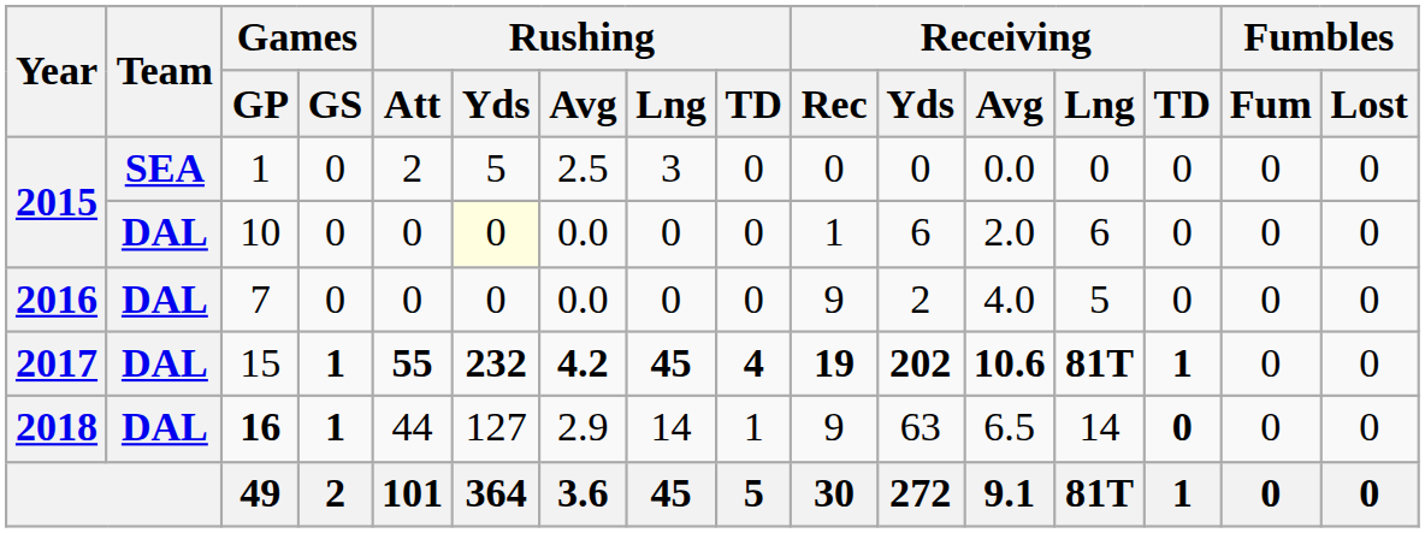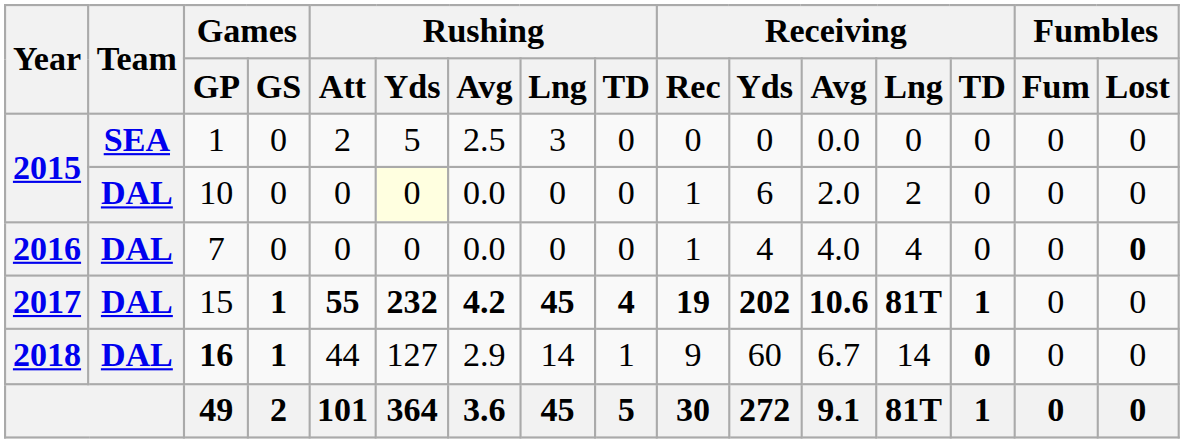 <table class=wikitable style="text-align:center;">
 <tr>
 <th rowspan="2">Year</th>
 <th rowspan="2">Team</th>
 <th colspan="2">Games</th>
 <th colspan="5">Rushing</th>
 <th colspan="5">Receiving</th>
 <th colspan="2">Fumbles</th>
 </tr>
 <tr>
 <th>GP</th>
 <th>GS</th>
 <th>Att</th>
 <th>Yds</th>
 <th>Avg</th>
 <th>Lng</th>
 <th>TD</th>
 <th>Rec</th>
 <th>Yds</th>
 <th>Avg</th>
 <th>Lng</th>
 <th>TD</th>
 <th>Fum</th>
 <th>Lost</th>
 </tr>
 <tr>
 <th rowspan="2"><a href='#'>2015</a></th>
 <th><a href='#'>SEA</a></th>
 <td>1</td>
 <td>0</td>
 <td>2</td>
 <td>5</td>
 <td>2.5</td>
 <td>3</td>
 <td>0</td>
 <td>0</td>
 <td>0</td>
 <td>0.0</td>
 <td>0</td>
 <td>0</td>
 <td>0</td>
 <td>0</td>
 </tr>
 <tr>
 <th><a href='#'>DAL</a></th>
 <td>10</td>
 <td>0</td>
 <td>0</td>
 <td style="background: lightyellow;">0</td>
 <td>0.0</td>
 <td>0</td>
 <td>0</td>
 <td>1</td>
 <td>6</td>
 <td>2.0</td>
-<td>6</td>
+<td>2</td>
 <td>0</td>
 <td>0</td>
 <td>0</td>
 </tr>
 <tr>
 <th><a href='#'>2016</a></th>
 <th><a href='#'>DAL</a></th>
 <td>7</td>
 <td>0</td>
 <td>0</td>
 <td>0</td>
 <td>0.0</td>
 <td>0</td>
 <td>0</td>
-<td>9</td>
-<td>2</td>
+<td>1</td>
+<td>4</td>
 <td>4.0</td>
-<td>5</td>
+<td>4</td>
 <td>0</td>
 <td>0</td>
-<td>0</td>
+<td><strong>0</strong></td>
 </tr>
 <tr>
 <th><a href='#'>2017</a></th>
 <th><a href='#'>DAL</a></th>
 <td>15</td>
 <td><strong>1</strong></td>
 <td><strong>55</strong></td>
 <td><strong>232</strong></td>
 <td><strong>4.2</strong></td>
 <td><strong>45</strong></td>
 <td><strong>4</strong></td>
 <td><strong>19</strong></td>
 <td><strong>202</strong></td>
 <td><strong>10.6</strong></td>
 <td><strong>81T</strong></td>
 <td><strong>1</strong></td>
 <td>0</td>
 <td>0</td>
 </tr>
 <tr>
 <th><a href='#'>2018</a></th>
 <th><a href='#'>DAL</a></th>
 <td><strong>16</strong></td>
 <td><strong>1</strong></td>
 <td>44</td>
 <td>127</td>
 <td>2.9</td>
 <td>14</td>
 <td>1</td>
 <td>9</td>
-<td>63</td>
-<td>6.5</td>
+<td>60</td>
+<td>6.7</td>
 <td>14</td>
 <td><strong>0</strong></td>
 <td>0</td>
 <td>0</td>
 </tr>
 <tr>
 <th colspan="2"></th>
 <th>49</th>
 <th>2</th>
 <th>101</th>
 <th>364</th>
 <th>3.6</th>
 <th>45</th>
 <th>5</th>
 <th>30</th>
 <th>272</th>
 <th>9.1</th>
 <th>81T</th>
 <th>1</th>
 <th>0</th>
 <th>0</th>
 </tr>
 </table>
